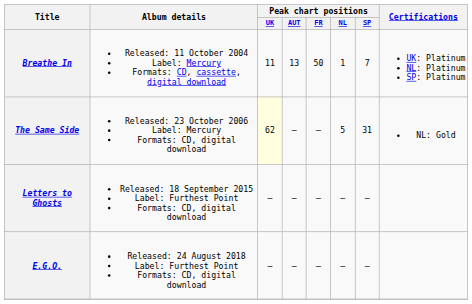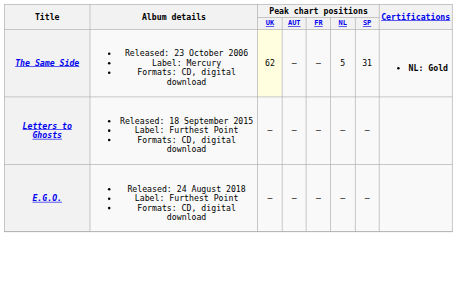 <table class="wikitable plainrowheaders" style="text-align:center;" border="1">
 <tr>
 <th scope="col" rowspan="2" style="width:10em;">Title</th>
 <th scope="col" rowspan="2" style="width:20em;">Album details</th>
 <th scope="col" colspan="5">Peak chart positions</th>
 <th scope="col" rowspan="2"><a href='#'>Certifications</a></th>
 </tr>
 <tr>
 <th scope="col" style="width:3em;font-size:85%;"><a href='#'>UK</a></th>
 <th scope="col" style="width:3em;font-size:85%;"><a href='#'>AUT</a></th>
 <th scope="col" style="width:3em;font-size:85%;"><a href='#'>FR</a></th>
 <th scope="col" style="width:3em;font-size:85%;"><a href='#'>NL</a></th>
 <th scope="col" style="width:3em;font-size:85%;"><a href='#'>SP</a></th>
 </tr>
 <tr>
-<th scope="row"><em><a href='#'>Breathe In</a></em></th>
-<td><br><ul><li>Released: 11 October 2004</li><li>Label: <a href='#'>Mercury</a></li><li>Formats: <a href='#'>CD</a>, <a href='#'>cassette</a>, <a href='#'>digital download</a></li></ul></td>
-<td>11</td>
-<td>13</td>
-<td>50</td>
-<td>1</td>
-<td>7</td>
-<td><br><ul><li><a href='#'>UK</a>: Platinum</li><li><a href='#'>NL</a>: Platinum</li><li><a href='#'>SP</a>: Platinum</li></ul></td>
-</tr>
-<tr>
 <th scope="row"><em><a href='#'>The Same Side</a></em></th>
 <td><br><ul><li>Released: 23 October 2006</li><li>Label: Mercury</li><li>Formats: CD, digital download</li></ul></td>
 <td style="background: lightyellow;">62</td>
 <td>—</td>
 <td>—</td>
 <td>5</td>
 <td>31</td>
-<td><br><ul><li>NL: Gold</li></ul></td>
+<td><strong><br><ul><li>NL: Gold</li></ul></strong></td>
 </tr>
 <tr>
 <th scope="row"><em><a href='#'>Letters to Ghosts</a></em></th>
 <td><br><ul><li>Released: 18 September 2015</li><li>Label: Furthest Point</li><li>Formats: CD, digital download</li></ul></td>
 <td>—</td>
 <td>—</td>
 <td>—</td>
 <td>—</td>
 <td>—</td>
 <td></td>
 </tr>
 <tr>
 <th scope="row"><em><a href='#'>E.G.O.</a></em></th>
 <td><br><ul><li>Released: 24 August 2018</li><li>Label: Furthest Point</li><li>Formats: CD, digital download</li></ul></td>
 <td>—</td>
 <td>—</td>
 <td>—</td>
 <td>—</td>
 <td>—</td>
 <td></td>
 </tr>
 <tr>
 </tr>
 </table>
